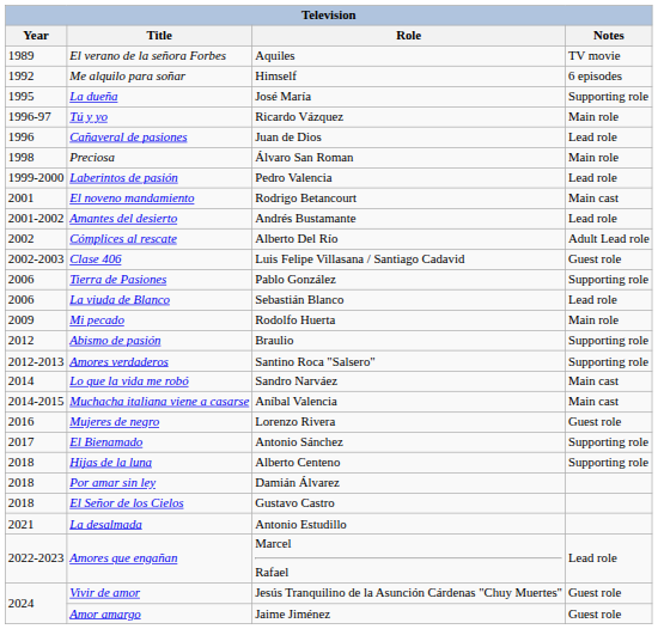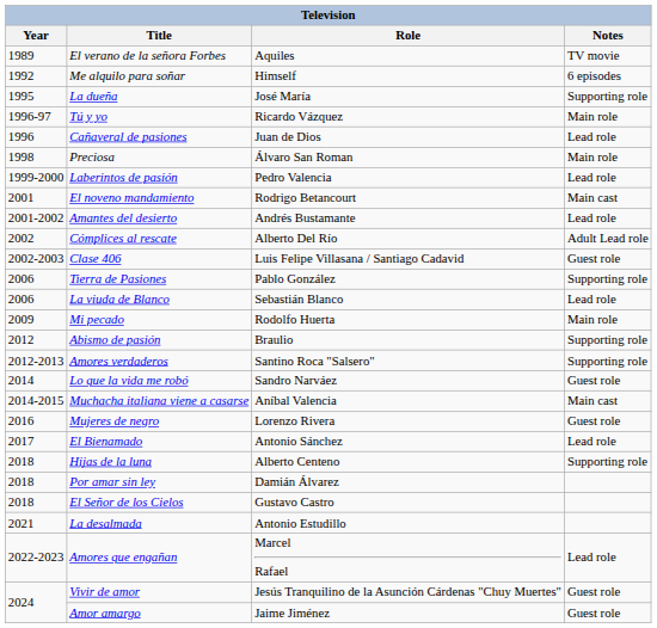 <table class="wikitable">
 <tr>
 <th colspan="5" style="background:LightSteelBlue;">Television</th>
 </tr>
 <tr>
 <th>Year</th>
 <th>Title</th>
 <th>Role</th>
 <th>Notes</th>
 </tr>
 <tr>
 <td>1989</td>
 <td><em>El verano de la señora Forbes</em></td>
 <td>Aquiles</td>
 <td>TV movie</td>
 </tr>
 <tr>
 <td>1992</td>
 <td><em>Me alquilo para soñar</em></td>
 <td>Himself</td>
 <td>6 episodes</td>
 </tr>
 <tr>
 <td>1995</td>
 <td><em><a href='#'>La dueña</a></em></td>
 <td>José María</td>
 <td>Supporting role </td>
 </tr>
 <tr>
 <td>1996-97</td>
 <td><em><a href='#'>Tú y yo</a></em></td>
 <td>Ricardo Vázquez</td>
 <td>Main role</td>
 </tr>
 <tr>
 <td>1996</td>
 <td><em><a href='#'>Cañaveral de pasiones </a></em></td>
 <td>Juan de Dios</td>
 <td>Lead role </td>
 </tr>
 <tr>
 <td>1998</td>
 <td><em>Preciosa</em></td>
 <td>Álvaro San Roman</td>
 <td>Main role</td>
 </tr>
 <tr>
 <td>1999-2000</td>
 <td><em><a href='#'>Laberintos de pasión</a></em></td>
 <td>Pedro Valencia</td>
 <td>Lead role</td>
 </tr>
 <tr>
 <td>2001</td>
 <td><em><a href='#'>El noveno mandamiento</a></em></td>
 <td>Rodrigo Betancourt</td>
 <td>Main cast </td>
 </tr>
 <tr>
 <td>2001-2002</td>
 <td><em><a href='#'>Amantes del desierto</a></em></td>
 <td>Andrés Bustamante</td>
 <td>Lead role </td>
 </tr>
 <tr>
 <td>2002</td>
 <td><em><a href='#'>Cómplices al rescate</a></em></td>
 <td>Alberto Del Río</td>
 <td>Adult Lead role</td>
 </tr>
 <tr>
 <td>2002-2003</td>
 <td><em><a href='#'>Clase 406</a></em></td>
 <td>Luis Felipe Villasana / Santiago Cadavid</td>
 <td>Guest role </td>
 </tr>
 <tr>
 <td>2006</td>
 <td><em><a href='#'>Tierra de Pasiones</a></em></td>
 <td>Pablo González</td>
 <td>Supporting role </td>
 </tr>
 <tr>
 <td>2006</td>
 <td><em><a href='#'>La viuda de Blanco</a></em></td>
 <td>Sebastián Blanco</td>
 <td>Lead role </td>
 </tr>
 <tr>
 <td>2009</td>
 <td><em><a href='#'>Mi pecado</a></em></td>
 <td>Rodolfo Huerta</td>
 <td>Main role </td>
 </tr>
 <tr>
 <td>2012</td>
 <td><em><a href='#'>Abismo de pasión</a></em></td>
 <td>Braulio</td>
 <td>Supporting role </td>
 </tr>
 <tr>
 <td>2012-2013</td>
 <td><em><a href='#'>Amores verdaderos</a></em></td>
 <td>Santino Roca "Salsero"</td>
 <td>Supporting role </td>
 </tr>
 <tr>
 <td>2014</td>
 <td><em><a href='#'>Lo que la vida me robó</a></em></td>
 <td>Sandro Narváez</td>
-<td>Main cast</td>
+<td>Guest role</td>
 </tr>
 <tr>
 <td>2014-2015</td>
 <td><em><a href='#'>Muchacha italiana viene a casarse</a></em></td>
 <td>Aníbal Valencia</td>
 <td>Main cast </td>
 </tr>
 <tr>
 <td>2016</td>
 <td><em><a href='#'>Mujeres de negro</a></em></td>
 <td>Lorenzo Rivera</td>
 <td>Guest role</td>
 </tr>
 <tr>
 <td>2017</td>
 <td><em><a href='#'>El Bienamado</a></em></td>
 <td>Antonio Sánchez</td>
-<td>Supporting role</td>
+<td>Lead role</td>
 </tr>
 <tr>
 <td>2018</td>
 <td><em><a href='#'>Hijas de la luna</a></em></td>
 <td>Alberto Centeno</td>
 <td>Supporting role</td>
 </tr>
 <tr>
 <td>2018</td>
 <td><em><a href='#'>Por amar sin ley</a></em></td>
 <td>Damián Álvarez</td>
 <td></td>
 </tr>
 <tr>
 <td>2018</td>
 <td><em><a href='#'>El Señor de los Cielos</a></em></td>
 <td>Gustavo Castro</td>
 <td></td>
 </tr>
 <tr>
 <td>2021</td>
 <td><em><a href='#'>La desalmada</a></em></td>
 <td>Antonio Estudillo</td>
 <td></td>
 </tr>
 <tr>
 <td>2022-2023</td>
 <td><em><a href='#'>Amores que engañan</a></em></td>
 <td>Marcel<hr>Rafael</td>
 <td>Lead role</td>
 </tr>
 <tr>
 <td rowspan=2>2024</td>
 <td><em><a href='#'>Vivir de amor</a></em></td>
 <td>Jesús Tranquilino de la Asunción Cárdenas "Chuy Muertes"</td>
 <td>Guest role</td>
 </tr>
 <tr>
 <td><em><a href='#'>Amor amargo</a></em></td>
 <td>Jaime Jiménez</td>
 <td>Guest role</td>
 </tr>
 </table>
